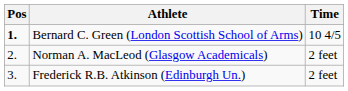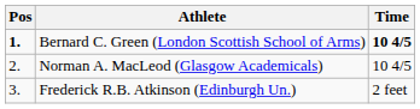 <table class="wikitable">
 <tr>
 <th>Pos</th>
 <th>Athlete</th>
 <th>Time</th>
 </tr>
 <tr>
 <td><strong>1.</strong></td>
 <td>Bernard C. Green (<a href='#'>London Scottish School of Arms</a>)</td>
-<td>10 4/5</td>
+<td><strong>10 4/5</strong></td>
 </tr>
 <tr>
 <td>2.</td>
 <td>Norman A. MacLeod (<a href='#'>Glasgow Academicals</a>)</td>
-<td>2 feet</td>
+<td>10 4/5</td>
 </tr>
 <tr>
 <td>3.</td>
 <td>Frederick R.B. Atkinson (<a href='#'>Edinburgh Un.</a>)</td>
 <td>2 feet</td>
 </tr>
 </table>
